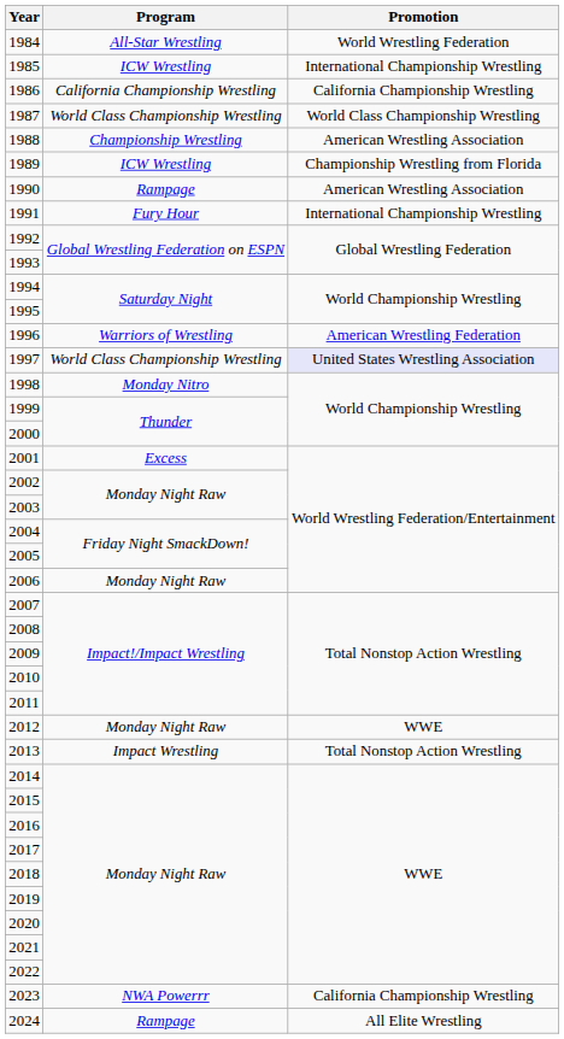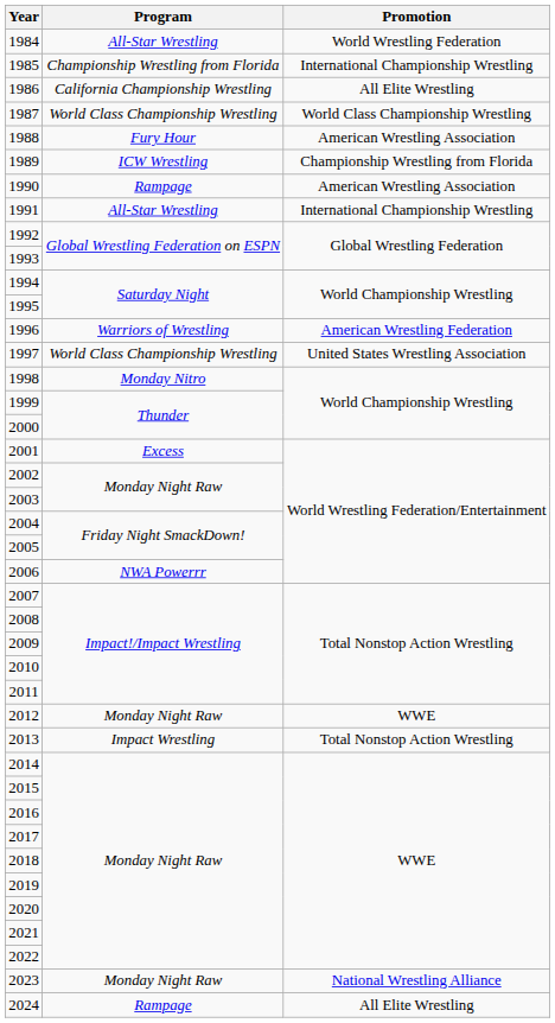 <table class="wikitable sortable" style="text-align: center">
 <tr>
 <th>Year</th>
 <th>Program</th>
 <th>Promotion</th>
 </tr>
 <tr>
 <td>1984</td>
 <td><em><a href='#'>All-Star Wrestling</a></em></td>
 <td>World Wrestling Federation</td>
 </tr>
 <tr>
 <td>1985</td>
-<td><em><a href='#'>ICW Wrestling</a></em></td>
+<td><em>Championship Wrestling from Florida</em></td>
 <td>International Championship Wrestling</td>
 </tr>
 <tr>
 <td>1986</td>
 <td><em>California Championship Wrestling</em></td>
-<td>California Championship Wrestling</td>
+<td>All Elite Wrestling</td>
 </tr>
 <tr>
 <td>1987</td>
 <td><em>World Class Championship Wrestling</em></td>
 <td>World Class Championship Wrestling</td>
 </tr>
 <tr>
 <td>1988</td>
-<td><em><a href='#'>Championship Wrestling</a></em></td>
+<td><em><a href='#'>Fury Hour</a></em></td>
 <td>American Wrestling Association</td>
 </tr>
 <tr>
 <td>1989</td>
 <td><em><a href='#'>ICW Wrestling</a></em></td>
 <td>Championship Wrestling from Florida</td>
 </tr>
 <tr>
 <td>1990</td>
 <td><em><a href='#'>Rampage</a></em></td>
 <td>American Wrestling Association</td>
 </tr>
 <tr>
 <td>1991</td>
-<td><em><a href='#'>Fury Hour</a></em></td>
+<td><em><a href='#'>All-Star Wrestling</a></em></td>
 <td>International Championship Wrestling</td>
 </tr>
 <tr>
 <td>1992</td>
 <td rowspan=2><em><a href='#'>Global Wrestling Federation</a> on <a href='#'>ESPN</a></em></td>
 <td rowspan=2>Global Wrestling Federation</td>
 </tr>
 <tr>
 <td>1993</td>
 </tr>
 <tr>
 <td>1994</td>
 <td rowspan=2><em><a href='#'>Saturday Night</a></em></td>
 <td rowspan=2>World Championship Wrestling</td>
 </tr>
 <tr>
 <td>1995</td>
 </tr>
 <tr>
 <td>1996</td>
 <td><em><a href='#'>Warriors of Wrestling</a></em></td>
 <td><a href='#'>American Wrestling Federation</a></td>
 </tr>
 <tr>
 <td>1997</td>
 <td><em>World Class Championship Wrestling</em></td>
-<td style="background: lavender;">United States Wrestling Association</td>
+<td>United States Wrestling Association</td>
 </tr>
 <tr>
 <td>1998</td>
 <td><em><a href='#'>Monday Nitro</a></em></td>
 <td rowspan=3>World Championship Wrestling</td>
 </tr>
 <tr>
 <td>1999</td>
 <td rowspan=2><em><a href='#'>Thunder</a></em></td>
 </tr>
 <tr>
 <td>2000</td>
 </tr>
 <tr>
 <td>2001</td>
 <td><em><a href='#'>Excess</a></em></td>
 <td rowspan=6>World Wrestling Federation/Entertainment</td>
 </tr>
 <tr>
 <td>2002</td>
 <td rowspan=2><em>Monday Night Raw</em></td>
 </tr>
 <tr>
 <td>2003</td>
 </tr>
 <tr>
 <td>2004</td>
 <td rowspan=2><em>Friday Night SmackDown!</em></td>
 </tr>
 <tr>
 <td>2005</td>
 </tr>
 <tr>
 <td>2006</td>
-<td><em>Monday Night Raw</em></td>
+<td><em><a href='#'>NWA Powerrr</a></em></td>
 </tr>
 <tr>
 <td>2007</td>
 <td rowspan=5><em><a href='#'>Impact!/Impact Wrestling</a></em></td>
 <td rowspan=5>Total Nonstop Action Wrestling</td>
 </tr>
 <tr>
 <td>2008</td>
 </tr>
 <tr>
 <td>2009</td>
 </tr>
 <tr>
 <td>2010</td>
 </tr>
 <tr>
 <td>2011</td>
 </tr>
 <tr>
 <td>2012</td>
 <td><em>Monday Night Raw</em></td>
 <td>WWE</td>
 </tr>
 <tr>
 <td>2013</td>
 <td><em>Impact Wrestling</em></td>
 <td>Total Nonstop Action Wrestling</td>
 </tr>
 <tr>
 <td>2014</td>
 <td rowspan="9"><em>Monday Night Raw</em></td>
 <td rowspan="9">WWE</td>
 </tr>
 <tr>
 <td>2015</td>
 </tr>
 <tr>
 <td>2016</td>
 </tr>
 <tr>
 <td>2017</td>
 </tr>
 <tr>
 <td>2018</td>
 </tr>
 <tr>
 <td>2019</td>
 </tr>
 <tr>
 <td>2020</td>
 </tr>
 <tr>
 <td>2021</td>
 </tr>
 <tr>
 <td>2022</td>
 </tr>
 <tr>
 <td>2023</td>
-<td><em><a href='#'>NWA Powerrr</a></em></td>
-<td>California Championship Wrestling</td>
+<td><em>Monday Night Raw</em></td>
+<td><a href='#'>National Wrestling Alliance</a></td>
 </tr>
 <tr>
 <td>2024</td>
 <td><em><a href='#'>Rampage</a></em></td>
 <td>All Elite Wrestling</td>
 </tr>
 </table>
